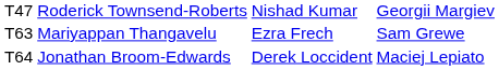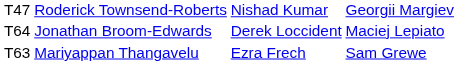 <table>
 <tr>
 <td>T47</td>
 <td><a href='#'>Roderick Townsend-Roberts</a><br></td>
 <td><a href='#'>Nishad Kumar</a><br></td>
 <td><a href='#'>Georgii Margiev</a><br></td>
 </tr>
 <tr>
+<td>T64</td>
+<td><a href='#'>Jonathan Broom-Edwards</a><br></td>
+<td><a href='#'>Derek Loccident</a><br></td>
+<td><a href='#'>Maciej Lepiato</a><br></td>
+</tr>
+<tr>
 <td>T63</td>
 <td><a href='#'>Mariyappan Thangavelu</a><br></td>
 <td><a href='#'>Ezra Frech</a><br></td>
 <td><a href='#'>Sam Grewe</a><br></td>
 </tr>
-<tr>
-<td>T64</td>
-<td><a href='#'>Jonathan Broom-Edwards</a><br></td>
-<td><a href='#'>Derek Loccident</a><br></td>
-<td><a href='#'>Maciej Lepiato</a><br></td>
-</tr>
 </table>
